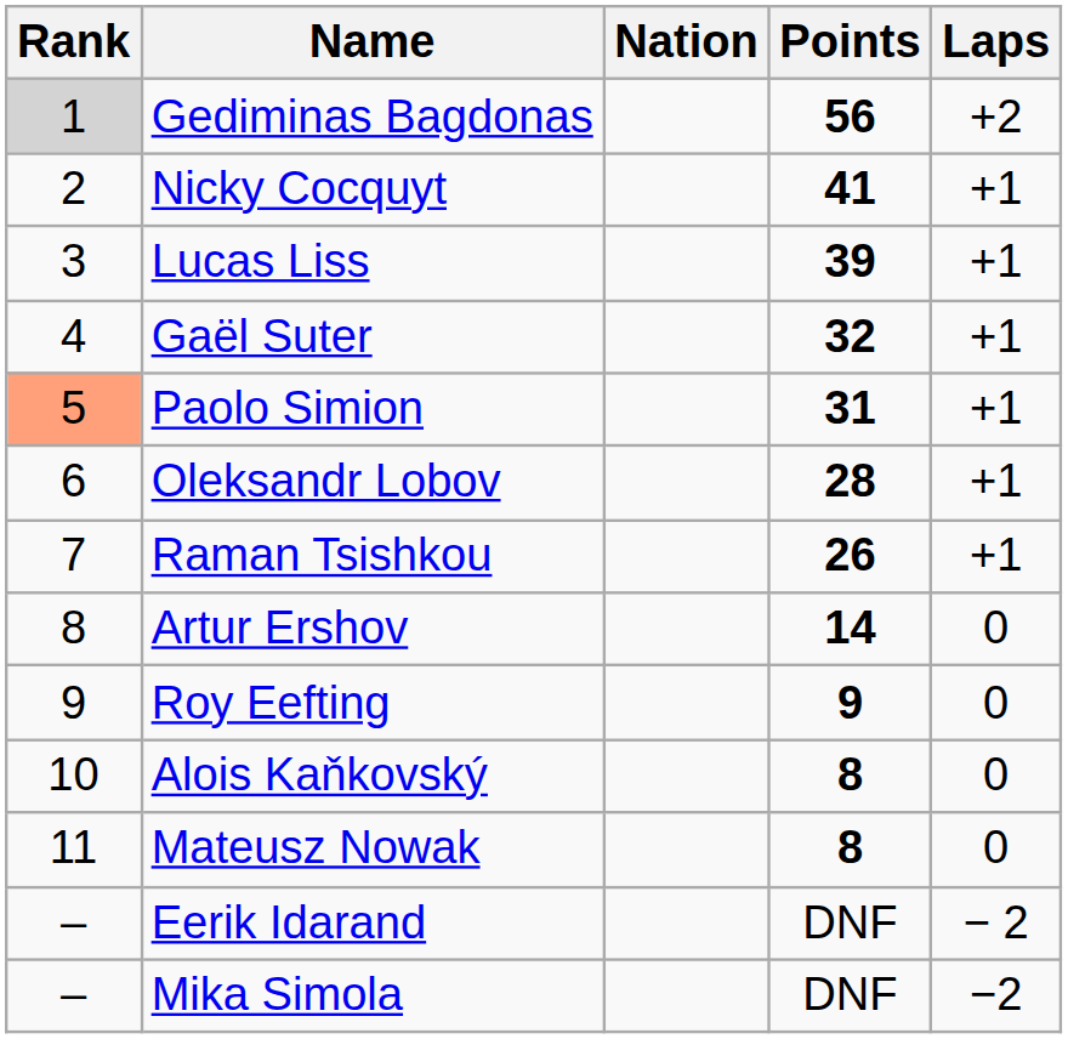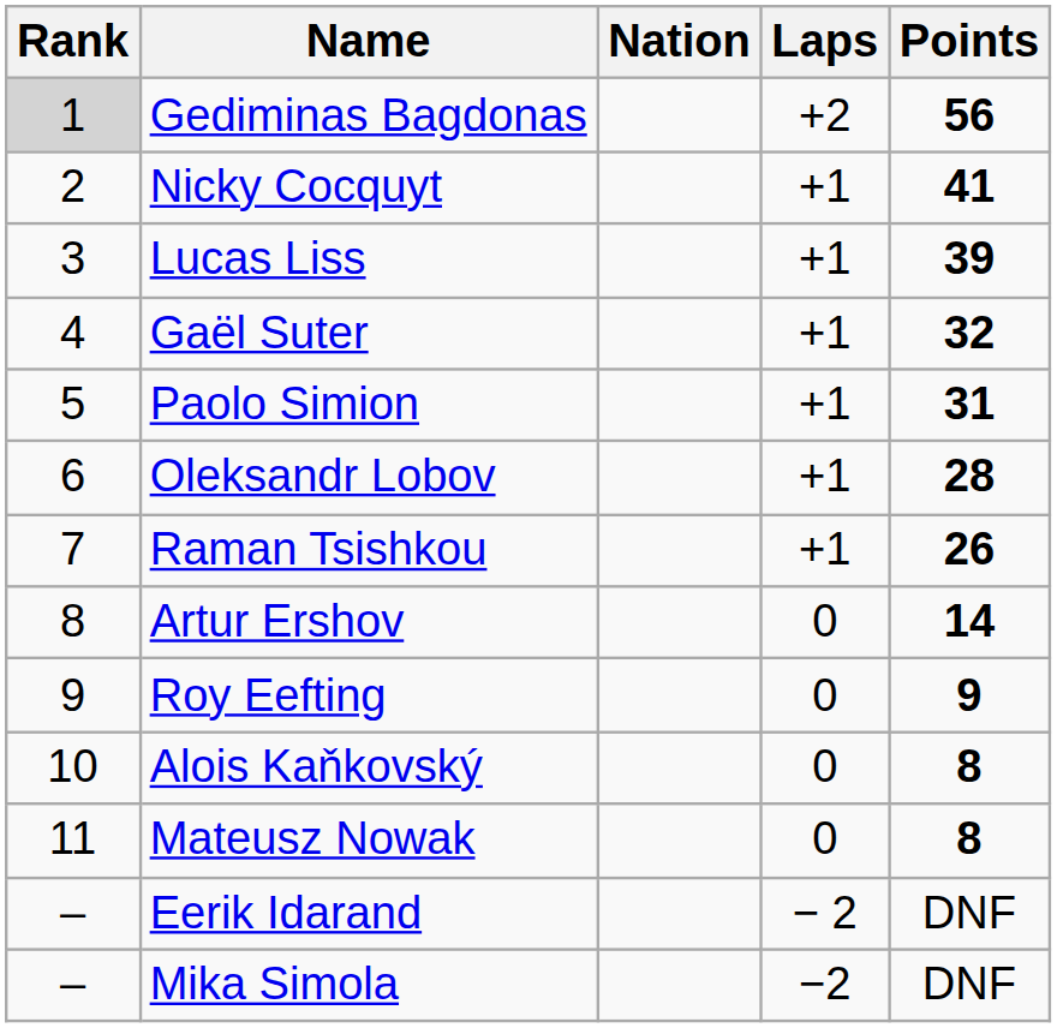 <table class="wikitable sortable" style="text-align:center">
 <tr>
 <th>Rank</th>
 <th>Name</th>
 <th>Nation</th>
+<th>Laps</th>
 <th>Points</th>
-<th>Laps</th>
 </tr>
 <tr>
 <td style="background: lightgrey;">1</td>
 <td align=left><a href='#'>Gediminas Bagdonas</a></td>
 <td align=left></td>
+<td>+2</td>
 <td><strong>56</strong></td>
-<td>+2</td>
 </tr>
 <tr>
 <td>2</td>
 <td align=left><a href='#'>Nicky Cocquyt</a></td>
 <td align=left></td>
+<td>+1</td>
 <td><strong>41</strong></td>
-<td>+1</td>
 </tr>
 <tr>
 <td>3</td>
 <td align=left><a href='#'>Lucas Liss</a></td>
 <td align=left></td>
+<td>+1</td>
 <td><strong>39</strong></td>
-<td>+1</td>
 </tr>
 <tr>
 <td>4</td>
 <td align=left><a href='#'>Gaël Suter</a></td>
 <td align=left></td>
+<td>+1</td>
 <td><strong>32</strong></td>
-<td>+1</td>
 </tr>
 <tr>
-<td style="background: lightsalmon;">5</td>
+<td>5</td>
 <td align=left><a href='#'>Paolo Simion</a></td>
 <td align=left></td>
+<td>+1</td>
 <td><strong>31</strong></td>
-<td>+1</td>
 </tr>
 <tr>
 <td>6</td>
 <td align=left><a href='#'>Oleksandr Lobov</a></td>
 <td align=left></td>
+<td>+1</td>
 <td><strong>28</strong></td>
-<td>+1</td>
 </tr>
 <tr>
 <td>7</td>
 <td align=left><a href='#'>Raman Tsishkou</a></td>
 <td align=left></td>
+<td>+1</td>
 <td><strong>26</strong></td>
-<td>+1</td>
 </tr>
 <tr>
 <td>8</td>
 <td align=left><a href='#'>Artur Ershov</a></td>
 <td align=left></td>
+<td>0</td>
 <td><strong>14</strong></td>
-<td>0</td>
 </tr>
 <tr>
 <td>9</td>
 <td align=left><a href='#'>Roy Eefting</a></td>
 <td align=left></td>
+<td>0</td>
 <td><strong>9</strong></td>
-<td>0</td>
 </tr>
 <tr>
 <td>10</td>
 <td align=left><a href='#'>Alois Kaňkovský</a></td>
 <td align=left></td>
+<td>0</td>
 <td><strong>8</strong></td>
-<td>0</td>
 </tr>
 <tr>
 <td>11</td>
 <td align=left><a href='#'>Mateusz Nowak</a></td>
 <td align=left></td>
+<td>0</td>
 <td><strong>8</strong></td>
-<td>0</td>
 </tr>
 <tr>
 <td>–</td>
 <td align=left><a href='#'>Eerik Idarand</a></td>
 <td align=left></td>
+<td>− 2</td>
 <td>DNF</td>
-<td>− 2</td>
 </tr>
 <tr>
 <td>–</td>
 <td align=left><a href='#'>Mika Simola</a></td>
 <td align=left></td>
+<td>−2</td>
 <td>DNF</td>
-<td>−2</td>
 </tr>
 </table>
